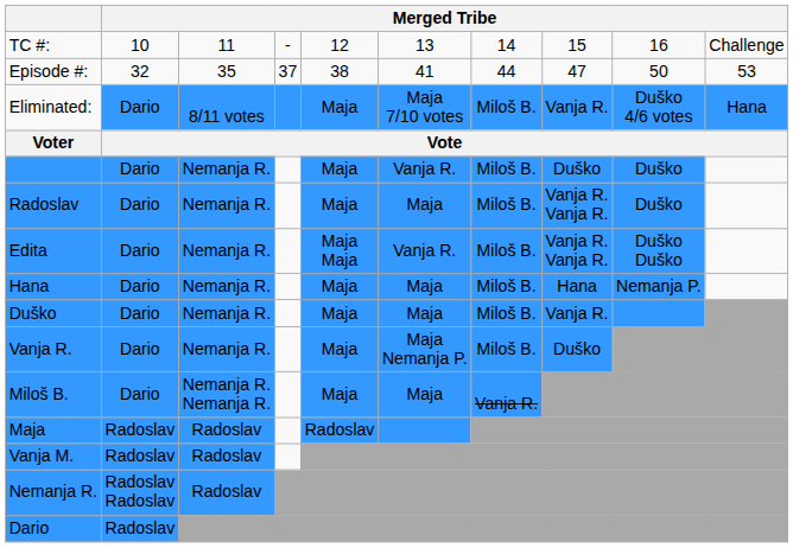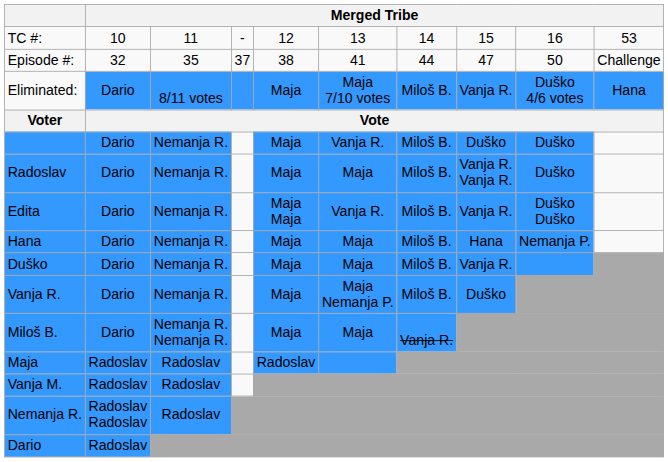 <table class="wikitable" style="text-align:center">
 <tr>
 <th></th>
 <th colspan=12>Merged Tribe</th>
 </tr>
 <tr>
 <td align="left">TC #:</td>
 <td>10</td>
 <td>11</td>
 <td>-</td>
 <td>12</td>
 <td>13</td>
 <td>14</td>
 <td>15</td>
 <td>16</td>
-<td>Challenge</td>
+<td>53</td>
 </tr>
 <tr>
 <td align="left">Episode #:</td>
 <td>32</td>
 <td>35</td>
 <td>37</td>
 <td>38</td>
 <td>41</td>
 <td>44</td>
 <td>47</td>
 <td>50</td>
-<td>53</td>
+<td>Challenge</td>
 </tr>
 <tr>
 <td align="left">Eliminated:</td>
 <td bgcolor="#3399ff"><span>Dario<br></span></td>
 <td bgcolor="#3399ff"><span><br>8/11 votes</span></td>
 <td bgcolor="#3399ff"><span><br></span></td>
 <td bgcolor="#3399ff"><span>Maja<br></span></td>
 <td bgcolor="#3399ff"><span>Maja<br>7/10 votes</span></td>
 <td bgcolor="#3399ff"><span>Miloš B.<br></span></td>
 <td bgcolor="#3399ff"><span>Vanja R.<br></span></td>
 <td bgcolor="#3399ff"><span>Duško<br>4/6 votes</span></td>
 <td bgcolor="#3399ff"><span>Hana<br></span></td>
 </tr>
 <tr>
 <th>Voter</th>
 <th align="center" colspan=9>Vote</th>
 </tr>
 <tr>
 <td align="left" bgcolor="#3399ff"><span></span></td>
 <td bgcolor="#3399ff"><span>Dario</span></td>
 <td bgcolor="#3399ff"><span>Nemanja R.</span></td>
 <td></td>
 <td bgcolor="#3399ff"><span>Maja</span></td>
 <td bgcolor="#3399ff"><span>Vanja R.</span></td>
 <td bgcolor="#3399ff"><span>Miloš B.</span></td>
 <td bgcolor="#3399ff"><span>Duško</span></td>
 <td bgcolor="#3399ff"><span>Duško</span></td>
 <td></td>
 </tr>
 <tr>
 <td align="left" bgcolor="#3399ff"><span>Radoslav</span></td>
 <td bgcolor="#3399ff"><span>Dario</span></td>
 <td bgcolor="#3399ff"><span>Nemanja R.</span></td>
 <td></td>
 <td bgcolor="#3399ff"><span>Maja</span></td>
 <td bgcolor="#3399ff"><span>Maja</span></td>
 <td bgcolor="#3399ff"><span>Miloš B.</span></td>
 <td bgcolor="#3399ff"><span>Vanja R.<br>Vanja R.</span></td>
 <td bgcolor="#3399ff"><span>Duško</span></td>
 <td></td>
 </tr>
 <tr>
 <td align="left" bgcolor="#3399ff"><span>Edita</span></td>
 <td bgcolor="#3399ff"><span>Dario</span></td>
 <td bgcolor="#3399ff"><span>Nemanja R.</span></td>
 <td></td>
 <td bgcolor="#3399ff"><span>Maja<br>Maja</span></td>
 <td bgcolor="#3399ff"><span>Vanja R.</span></td>
 <td bgcolor="#3399ff"><span>Miloš B.</span></td>
-<td bgcolor="#3399ff"><span>Vanja R.<br>Vanja R.</span></td>
+<td bgcolor="#3399ff"><span>Vanja R.</span></td>
 <td bgcolor="#3399ff"><span>Duško<br>Duško</span></td>
 <td></td>
 </tr>
 <tr>
 <td align="left" bgcolor="#3399ff"><span>Hana</span></td>
 <td bgcolor="#3399ff"><span>Dario</span></td>
 <td bgcolor="#3399ff"><span>Nemanja R.</span></td>
 <td></td>
 <td bgcolor="#3399ff"><span>Maja</span></td>
 <td bgcolor="#3399ff"><span>Maja</span></td>
 <td bgcolor="#3399ff"><span>Miloš B.</span></td>
 <td bgcolor="#3399ff"><span>Hana</span></td>
 <td bgcolor="#3399ff"><span>Nemanja P.</span></td>
 <td></td>
 </tr>
 <tr>
 <td align="left" bgcolor="#3399ff"><span>Duško</span></td>
 <td bgcolor="#3399ff"><span>Dario</span></td>
 <td bgcolor="#3399ff"><span>Nemanja R.</span></td>
 <td></td>
 <td bgcolor="#3399ff"><span>Maja</span></td>
 <td bgcolor="#3399ff"><span>Maja</span></td>
 <td bgcolor="#3399ff"><span>Miloš B.</span></td>
 <td bgcolor="#3399ff"><span>Vanja R.</span></td>
 <td bgcolor="#3399ff"><span></span></td>
 <td bgcolor="darkgray"></td>
 </tr>
 <tr>
 <td align="left" bgcolor="#3399ff"><span>Vanja R.</span></td>
 <td bgcolor="#3399ff"><span>Dario</span></td>
 <td bgcolor="#3399ff"><span>Nemanja R.</span></td>
 <td></td>
 <td bgcolor="#3399ff"><span>Maja</span></td>
 <td bgcolor="#3399ff"><span>Maja<br>Nemanja P.</span></td>
 <td bgcolor="#3399ff"><span>Miloš B.</span></td>
 <td bgcolor="#3399ff"><span>Duško</span></td>
 <td colspan=2 bgcolor="darkgray"></td>
 </tr>
 <tr>
 <td align="left" bgcolor="#3399ff"><span>Miloš B.</span></td>
 <td bgcolor="#3399ff"><span>Dario</span></td>
 <td bgcolor="#3399ff"><span>Nemanja R.<br>Nemanja R.</span></td>
 <td></td>
 <td bgcolor="#3399ff"><span>Maja</span></td>
 <td bgcolor="#3399ff"><span>Maja</span></td>
 <td bgcolor="#3399ff"><span><br><s>Vanja R.</s></span></td>
 <td colspan=3 bgcolor="darkgray"></td>
 </tr>
 <tr>
 <td align="left" bgcolor="#3399ff"><span>Maja</span></td>
 <td bgcolor="#3399ff"><span>Radoslav</span></td>
 <td bgcolor="#3399ff"><span>Radoslav</span></td>
 <td></td>
 <td bgcolor="#3399ff"><span>Radoslav</span></td>
 <td bgcolor="#3399ff"><span></span></td>
 <td colspan=4 bgcolor="darkgray"></td>
 </tr>
 <tr>
 <td align="left" bgcolor="#3399ff"><span>Vanja M.</span></td>
 <td bgcolor="#3399ff"><span>Radoslav</span></td>
 <td bgcolor="#3399ff"><span>Radoslav</span></td>
 <td></td>
 <td colspan=6 bgcolor="darkgray"></td>
 </tr>
 <tr>
 <td align="left" bgcolor="#3399ff"><span>Nemanja R.</span></td>
 <td bgcolor="#3399ff"><span>Radoslav<br>Radoslav</span></td>
 <td bgcolor="#3399ff"><span>Radoslav</span></td>
 <td colspan=7 bgcolor="darkgray"></td>
 </tr>
 <tr>
 <td align="left" bgcolor="#3399ff"><span>Dario</span></td>
 <td bgcolor="#3399ff"><span>Radoslav</span></td>
 <td colspan=8 bgcolor="darkgray"></td>
 </tr>
 </table>
